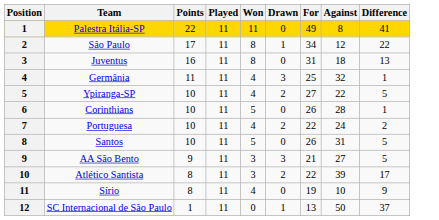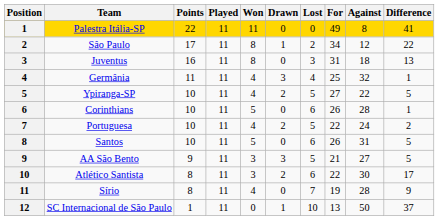 <table class="wikitable" style="text-align:center">
 <tr>
 <th>Position</th>
 <th>Team</th>
 <th>Points</th>
 <th>Played</th>
 <th>Won</th>
 <th>Drawn</th>
+<th>Lost</th>
 <th>For</th>
 <th>Against</th>
 <th>Difference</th>
 </tr>
 <tr style="background: gold;">
 <th>1</th>
 <td><a href='#'>Palestra Itália-SP</a></td>
 <td>22</td>
 <td>11</td>
 <td>11</td>
+<td>0</td>
 <td>0</td>
 <td>49</td>
 <td>8</td>
 <td>41</td>
 </tr>
 <tr>
 <th>2</th>
 <td><a href='#'>Sâo Paulo</a></td>
 <td>17</td>
 <td>11</td>
 <td>8</td>
 <td>1</td>
+<td>2</td>
 <td>34</td>
 <td>12</td>
 <td>22</td>
 </tr>
 <tr>
 <th>3</th>
 <td><a href='#'>Juventus</a></td>
 <td>16</td>
 <td>11</td>
 <td>8</td>
 <td>0</td>
+<td>3</td>
 <td>31</td>
 <td>18</td>
 <td>13</td>
 </tr>
 <tr>
 <th>4</th>
 <td><a href='#'>Germânia</a></td>
 <td>11</td>
 <td>11</td>
 <td>4</td>
 <td>3</td>
+<td>4</td>
 <td>25</td>
 <td>32</td>
 <td>1</td>
 </tr>
 <tr>
 <th>5</th>
 <td><a href='#'>Ypiranga-SP</a></td>
 <td>10</td>
 <td>11</td>
 <td>4</td>
 <td>2</td>
+<td>5</td>
 <td>27</td>
 <td>22</td>
 <td>5</td>
 </tr>
 <tr>
 <th>6</th>
 <td><a href='#'>Corinthians</a></td>
 <td>10</td>
 <td>11</td>
 <td>5</td>
 <td>0</td>
+<td>6</td>
 <td>26</td>
 <td>28</td>
 <td>1</td>
 </tr>
 <tr>
 <th>7</th>
 <td><a href='#'>Portuguesa</a></td>
 <td>10</td>
 <td>11</td>
 <td>4</td>
 <td>2</td>
+<td>5</td>
 <td>22</td>
 <td>24</td>
 <td>2</td>
 </tr>
 <tr>
 <th>8</th>
 <td><a href='#'>Santos</a></td>
 <td>10</td>
 <td>11</td>
 <td>5</td>
 <td>0</td>
+<td>6</td>
 <td>26</td>
 <td>31</td>
 <td>5</td>
 </tr>
 <tr>
 <th>9</th>
 <td><a href='#'>AA São Bento</a></td>
 <td>9</td>
 <td>11</td>
 <td>3</td>
 <td>3</td>
+<td>5</td>
 <td>21</td>
 <td>27</td>
 <td>5</td>
 </tr>
 <tr>
 <th>10</th>
 <td><a href='#'>Atlético Santista</a></td>
 <td>8</td>
 <td>11</td>
 <td>3</td>
 <td>2</td>
+<td>6</td>
 <td>22</td>
-<td>39</td>
+<td>30</td>
 <td>17</td>
 </tr>
 <tr>
 <th>11</th>
 <td><a href='#'>Sírio</a></td>
 <td>8</td>
 <td>11</td>
 <td>4</td>
 <td>0</td>
+<td>7</td>
 <td>19</td>
-<td>10</td>
+<td>28</td>
 <td>9</td>
 </tr>
 <tr>
 <th>12</th>
 <td><a href='#'>SC Internacional de São Paulo</a></td>
 <td>1</td>
 <td>11</td>
 <td>0</td>
 <td>1</td>
+<td>10</td>
 <td>13</td>
 <td>50</td>
 <td>37</td>
 </tr>
 </table>
